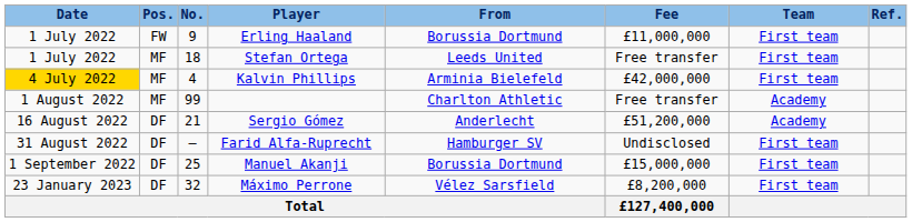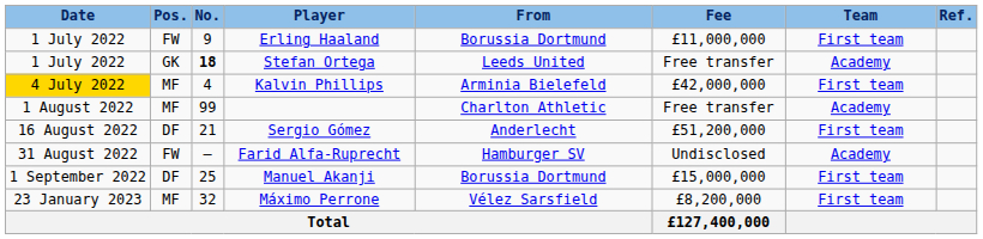 <table class="wikitable" style="text-align:center; font-size:95%; ">
 <tr>
 <th style="background:#8FC0E9; color:#022360; width:120px;">Date</th>
 <th style="background:#8FC0E9; color:#022360; width:20px;">Pos.</th>
 <th style="background:#8FC0E9; color:#022360; width:20px;">No.</th>
 <th style="background:#8FC0E9; color:#022360; width:160px;">Player</th>
 <th style="background:#8FC0E9; color:#022360; width:200px;">From</th>
 <th style="background:#8FC0E9; color:#022360; width:110px;">Fee</th>
 <th style="background:#8FC0E9; color:#022360; width:125px;">Team</th>
 <th style="background:#8FC0E9; color:#022360; width:25px;">Ref.</th>
 </tr>
 <tr>
 <td>1 July 2022</td>
 <td>FW</td>
 <td>9</td>
 <td> <a href='#'>Erling Haaland</a></td>
 <td> <a href='#'>Borussia Dortmund</a></td>
 <td>£11,000,000</td>
 <td><a href='#'>First team</a></td>
 <td></td>
 </tr>
 <tr>
 <td>1 July 2022</td>
-<td>MF</td>
-<td>18</td>
+<td>GK</td>
+<td><strong>18</strong></td>
 <td> <a href='#'>Stefan Ortega</a></td>
 <td><a href='#'>Leeds United</a></td>
 <td>Free transfer</td>
-<td><a href='#'>First team</a></td>
+<td><a href='#'>Academy</a></td>
 <td></td>
 </tr>
 <tr>
 <td style="background: gold;">4 July 2022</td>
 <td>MF</td>
 <td>4</td>
 <td> <a href='#'>Kalvin Phillips</a></td>
 <td> <a href='#'>Arminia Bielefeld</a></td>
 <td>£42,000,000</td>
 <td><a href='#'>First team</a></td>
 <td></td>
 </tr>
 <tr>
 <td>1 August 2022</td>
 <td>MF</td>
 <td>99</td>
 <td></td>
 <td><a href='#'>Charlton Athletic</a></td>
 <td>Free transfer</td>
 <td><a href='#'>Academy</a></td>
 <td></td>
 </tr>
 <tr>
 <td>16 August 2022</td>
 <td>DF</td>
 <td>21</td>
 <td> <a href='#'>Sergio Gómez</a></td>
 <td> <a href='#'>Anderlecht</a></td>
 <td>£51,200,000</td>
-<td><a href='#'>Academy</a></td>
+<td><a href='#'>First team</a></td>
 <td></td>
 </tr>
 <tr>
 <td>31 August 2022</td>
-<td>DF</td>
+<td>FW</td>
 <td>–</td>
 <td> <a href='#'>Farid Alfa-Ruprecht</a></td>
 <td> <a href='#'>Hamburger SV</a></td>
 <td>Undisclosed</td>
-<td><a href='#'>First team</a></td>
+<td><a href='#'>Academy</a></td>
 <td></td>
 </tr>
 <tr>
 <td>1 September 2022</td>
 <td>DF</td>
 <td>25</td>
 <td> <a href='#'>Manuel Akanji</a></td>
 <td> <a href='#'>Borussia Dortmund</a></td>
 <td>£15,000,000</td>
 <td><a href='#'>First team</a></td>
 <td></td>
 </tr>
 <tr>
 <td>23 January 2023</td>
-<td>DF</td>
+<td>MF</td>
 <td>32</td>
 <td> <a href='#'>Máximo Perrone</a></td>
 <td> <a href='#'>Vélez Sarsfield</a></td>
 <td>£8,200,000</td>
 <td><a href='#'>First team</a></td>
 <td></td>
 </tr>
 <tr>
 <th colspan="5">Total</th>
 <th>£127,400,000</th>
 <th colspan="2"></th>
 </tr>
 </table>
